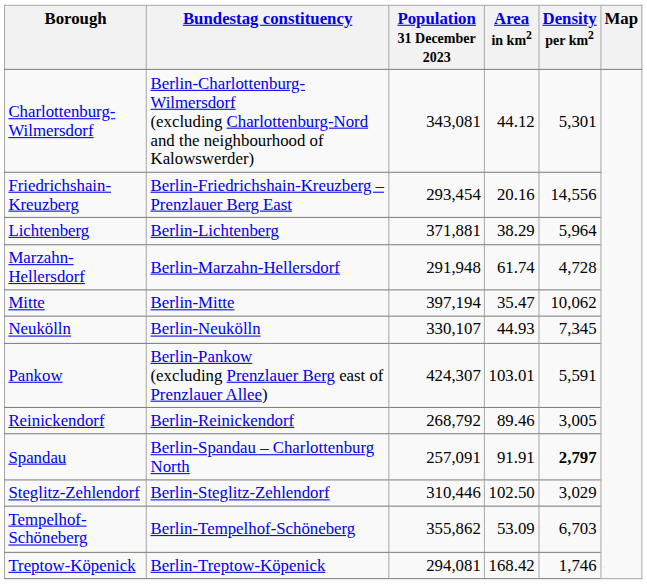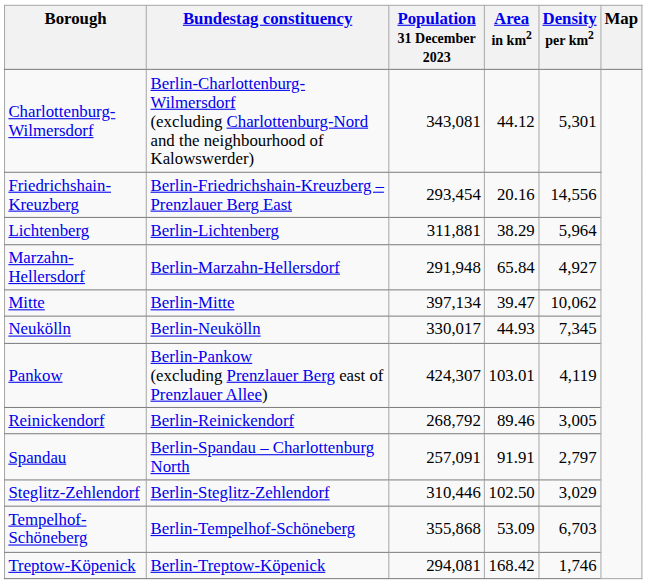 <table class="sortable wikitable" style="float:left;">
 <tr>
 <th rowspan"1"  style="border-bottom:1px solid gray; vertical-align:top;" class="sortable">Borough</th>
 <th rowspan"1"  style="border-bottom:1px solid gray; vertical-align:top;" class="unsortable"><a href='#'>Bundestag constituency</a></th>
 <th rowspan"1"  style="border-bottom:1px solid gray; vertical-align:top;" class="sortable"><a href='#'>Population</a> <br><small>31 December 2023</small></th>
 <th rowspan"1"  style="border-bottom:1px solid gray; vertical-align:top;" class="sortable"><a href='#'>Area</a> <br><small>in km<sup>2</sup></small></th>
 <th rowspan"1"  style="border-bottom:1px solid gray; vertical-align:top;" class="sortable"><a href='#'>Density</a> <br><small>per km<sup>2</sup></small></th>
 <th rowspan"3"  style="border-bottom:1px solid gray; vertical-align:top;" class="unsortable">Map</th>
 </tr>
 <tr>
 <td style="border-bottom:1px solid gray;"><a href='#'>Charlottenburg-Wilmersdorf</a></td>
 <td style="border-bottom:1px solid gray;"><a href='#'>Berlin-Charlottenburg-Wilmersdorf</a><br>(excluding <a href='#'>Charlottenburg-Nord</a> and the neighbourhood of Kalowswerder)</td>
 <td style="border-bottom:1px solid gray; text-align:right;">343,081</td>
 <td style="border-bottom:1px solid gray; text-align:right;">44.12</td>
 <td style="border-bottom:1px solid gray; text-align:right;">5,301</td>
 <td rowspan="12"></td>
 </tr>
 <tr>
 <td style="border-bottom:1px solid gray;"><a href='#'>Friedrichshain-Kreuzberg</a></td>
 <td style="border-bottom:1px solid gray;"><a href='#'>Berlin-Friedrichshain-Kreuzberg – Prenzlauer Berg East</a></td>
 <td style="border-bottom:1px solid gray; text-align:right;">293,454</td>
 <td style="border-bottom:1px solid gray; text-align:right;">20.16</td>
 <td style="border-bottom:1px solid gray; text-align:right;">14,556</td>
 </tr>
 <tr>
 <td style="border-bottom:1px solid gray;"><a href='#'>Lichtenberg</a></td>
 <td style="border-bottom:1px solid gray;"><a href='#'>Berlin-Lichtenberg</a></td>
-<td style="border-bottom:1px solid gray; text-align:right;">371,881</td>
+<td style="border-bottom:1px solid gray; text-align:right;">311,881</td>
 <td style="border-bottom:1px solid gray; text-align:right;">38.29</td>
 <td style="border-bottom:1px solid gray; text-align:right;">5,964</td>
 </tr>
 <tr>
 <td style="border-bottom:1px solid gray;"><a href='#'>Marzahn-Hellersdorf</a></td>
 <td style="border-bottom:1px solid gray;"><a href='#'>Berlin-Marzahn-Hellersdorf</a></td>
 <td style="border-bottom:1px solid gray; text-align:right;">291,948</td>
-<td style="border-bottom:1px solid gray; text-align:right;">61.74</td>
-<td style="border-bottom:1px solid gray; text-align:right;">4,728</td>
+<td style="border-bottom:1px solid gray; text-align:right;">65.84</td>
+<td style="border-bottom:1px solid gray; text-align:right;">4,927</td>
 </tr>
 <tr>
 <td style="border-bottom:1px solid gray;"><a href='#'>Mitte</a></td>
 <td style="border-bottom:1px solid gray;"><a href='#'>Berlin-Mitte</a></td>
-<td style="border-bottom:1px solid gray; text-align:right;">397,194</td>
-<td style="border-bottom:1px solid gray; text-align:right;">35.47</td>
+<td style="border-bottom:1px solid gray; text-align:right;">397,134</td>
+<td style="border-bottom:1px solid gray; text-align:right;">39.47</td>
 <td style="border-bottom:1px solid gray; text-align:right;">10,062</td>
 </tr>
 <tr>
 <td style="border-bottom:1px solid gray;"><a href='#'>Neukölln</a></td>
 <td style="border-bottom:1px solid gray;"><a href='#'>Berlin-Neukölln</a></td>
-<td style="border-bottom:1px solid gray; text-align:right;">330,107</td>
+<td style="border-bottom:1px solid gray; text-align:right;">330,017</td>
 <td style="border-bottom:1px solid gray; text-align:right;">44.93</td>
 <td style="border-bottom:1px solid gray; text-align:right;">7,345</td>
 </tr>
 <tr>
 <td style="border-bottom:1px solid gray;"><a href='#'>Pankow</a></td>
 <td style="border-bottom:1px solid gray;"><a href='#'>Berlin-Pankow</a><br>(excluding <a href='#'>Prenzlauer Berg</a> east of <a href='#'>Prenzlauer Allee</a>)</td>
 <td style="border-bottom:1px solid gray; text-align:right;">424,307</td>
 <td style="border-bottom:1px solid gray; text-align:right;">103.01</td>
-<td style="border-bottom:1px solid gray; text-align:right;">5,591</td>
+<td style="border-bottom:1px solid gray; text-align:right;">4,119</td>
 </tr>
 <tr>
 <td style="border-bottom:1px solid gray;"><a href='#'>Reinickendorf</a></td>
 <td style="border-bottom:1px solid gray;"><a href='#'>Berlin-Reinickendorf</a></td>
 <td style="border-bottom:1px solid gray; text-align:right;">268,792</td>
 <td style="border-bottom:1px solid gray; text-align:right;">89.46</td>
 <td style="border-bottom:1px solid gray; text-align:right;">3,005</td>
 </tr>
 <tr>
 <td style="border-bottom:1px solid gray;"><a href='#'>Spandau</a></td>
 <td style="border-bottom:1px solid gray;"><a href='#'>Berlin-Spandau – Charlottenburg North</a></td>
 <td style="border-bottom:1px solid gray; text-align:right;">257,091</td>
 <td style="border-bottom:1px solid gray; text-align:right;">91.91</td>
-<td style="border-bottom:1px solid gray; text-align:right;"><strong>2,797</strong></td>
+<td style="border-bottom:1px solid gray; text-align:right;">2,797</td>
 </tr>
 <tr>
 <td style="border-bottom:1px solid gray;"><a href='#'>Steglitz-Zehlendorf</a></td>
 <td style="border-bottom:1px solid gray;"><a href='#'>Berlin-Steglitz-Zehlendorf</a></td>
 <td style="border-bottom:1px solid gray; text-align:right;">310,446</td>
 <td style="border-bottom:1px solid gray; text-align:right;">102.50</td>
 <td style="border-bottom:1px solid gray; text-align:right;">3,029</td>
 </tr>
 <tr>
 <td style="border-bottom:1px solid gray;"><a href='#'>Tempelhof-Schöneberg</a></td>
 <td style="border-bottom:1px solid gray;"><a href='#'>Berlin-Tempelhof-Schöneberg</a></td>
-<td style="border-bottom:1px solid gray; text-align:right;">355,862</td>
+<td style="border-bottom:1px solid gray; text-align:right;">355,868</td>
 <td style="border-bottom:1px solid gray; text-align:right;">53.09</td>
 <td style="border-bottom:1px solid gray; text-align:right;">6,703</td>
 </tr>
 <tr>
 <td style="border-bottom:1px solid gray;"><a href='#'>Treptow-Köpenick</a></td>
 <td style="border-bottom:1px solid gray;"><a href='#'>Berlin-Treptow-Köpenick</a></td>
 <td style="border-bottom:1px solid gray; text-align:right;">294,081</td>
 <td style="border-bottom:1px solid gray; text-align:right;">168.42</td>
 <td style="border-bottom:1px solid gray; text-align:right;">1,746</td>
 </tr>
 </table>
